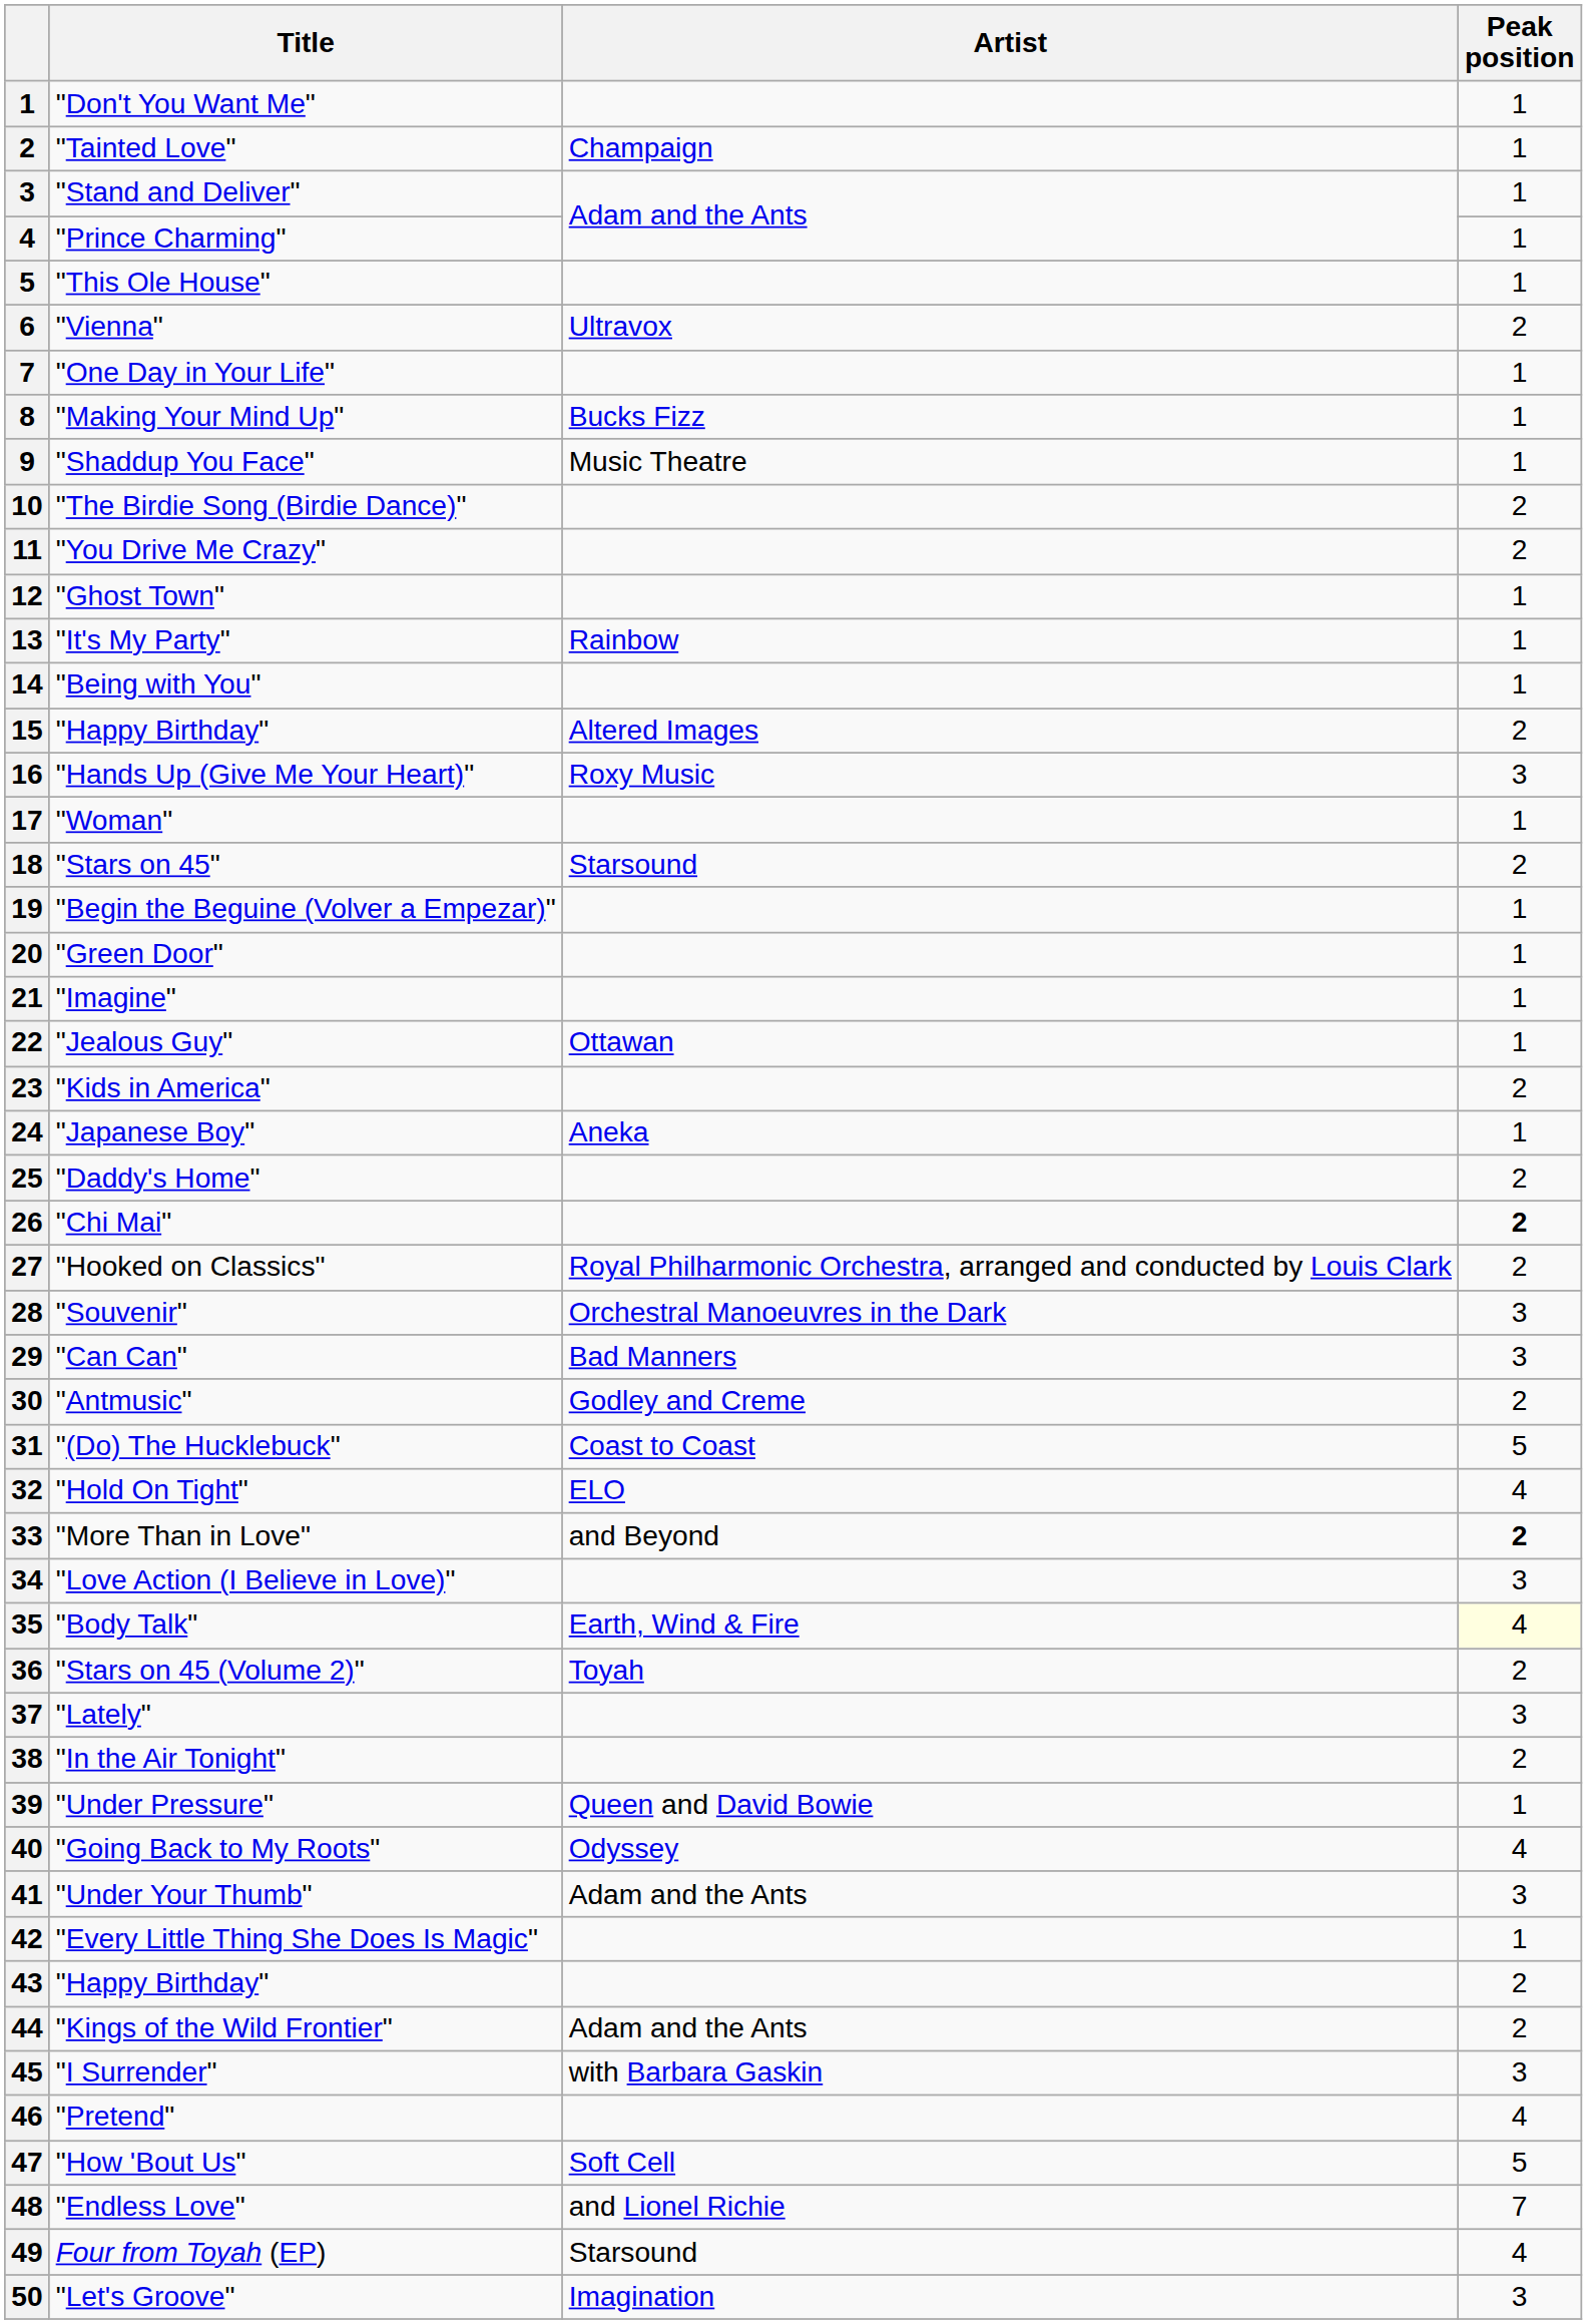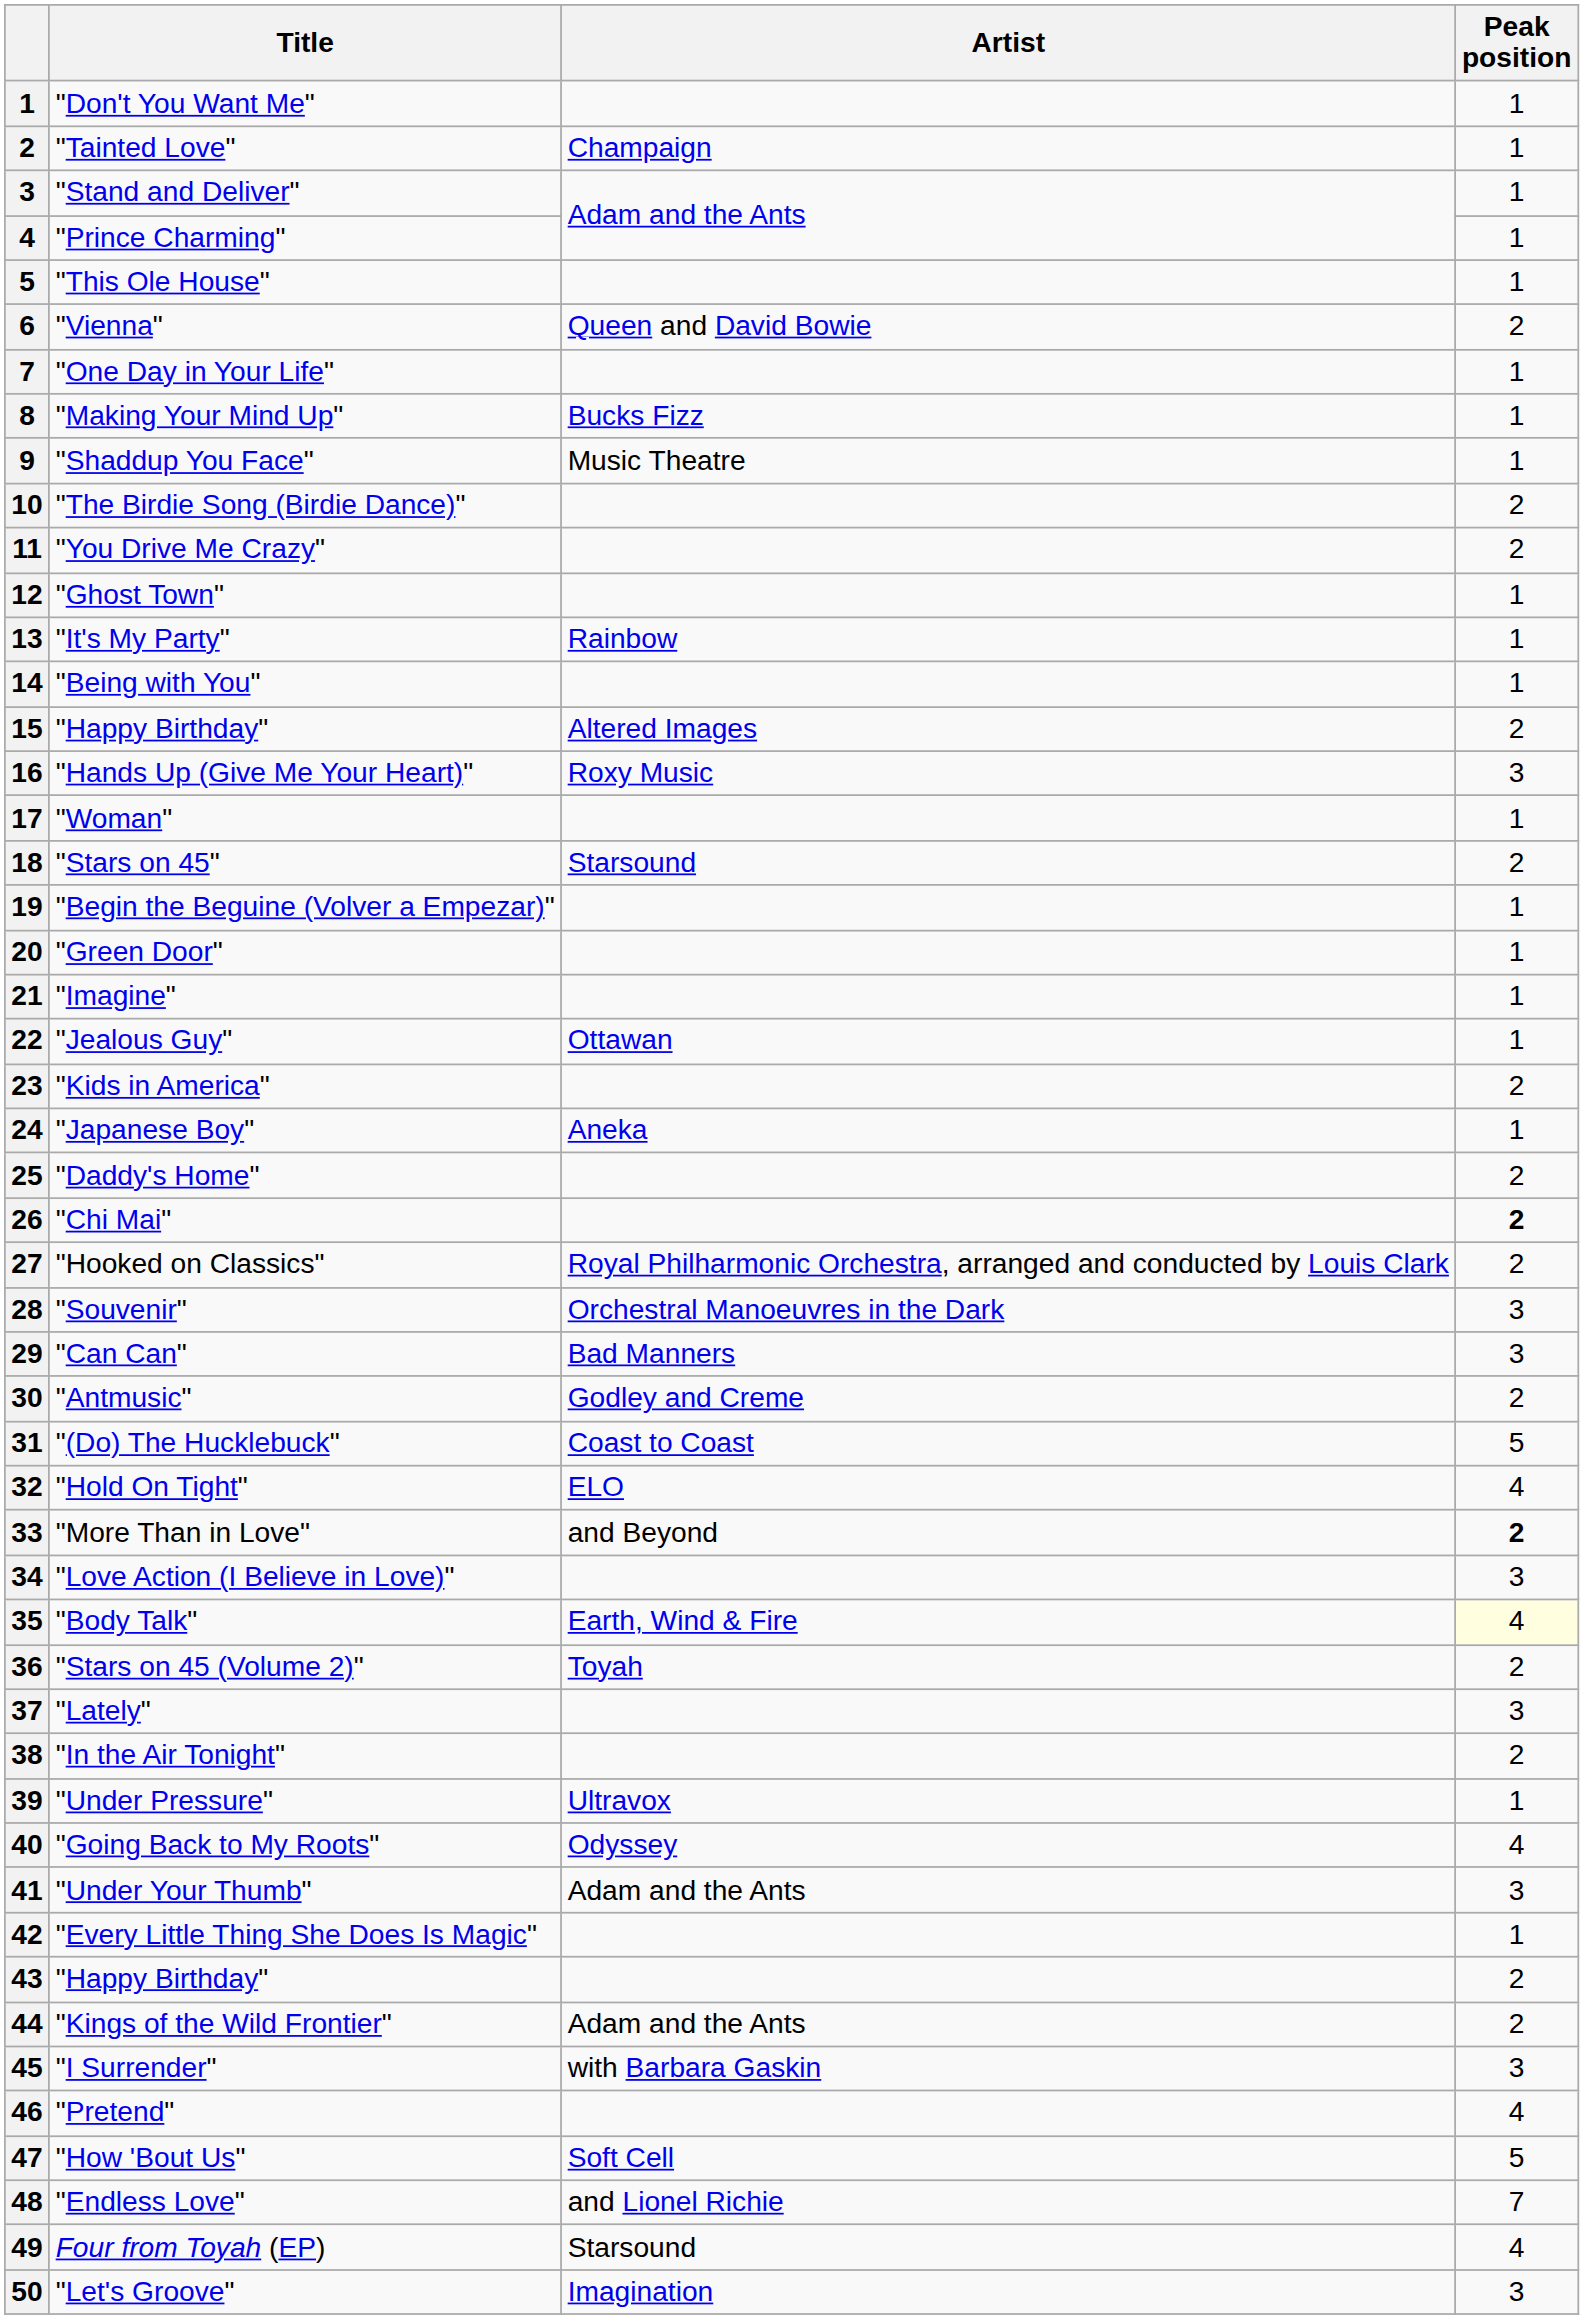 <table class="wikitable sortable plainrowheaders">
 <tr>
 <th scope=col></th>
 <th scope=col>Title</th>
 <th scope=col>Artist</th>
 <th scope=col>Peak<br>position</th>
 </tr>
 <tr>
 <th scope=row style="text-align:center;">1</th>
 <td>"<a href='#'>Don't You Want Me</a>"</td>
 <td></td>
 <td align="center">1</td>
 </tr>
 <tr>
 <th scope=row style="text-align:center;">2</th>
 <td>"<a href='#'>Tainted Love</a>"</td>
 <td><a href='#'>Champaign</a></td>
 <td align="center">1</td>
 </tr>
 <tr>
 <th scope=row style="text-align:center;">3</th>
 <td>"<a href='#'>Stand and Deliver</a>"</td>
 <td rowspan="2"><a href='#'>Adam and the Ants</a></td>
 <td align="center">1</td>
 </tr>
 <tr>
 <th scope=row style="text-align:center;">4</th>
 <td>"<a href='#'>Prince Charming</a>"</td>
 <td align="center">1</td>
 </tr>
 <tr>
 <th scope=row style="text-align:center;">5</th>
 <td>"<a href='#'>This Ole House</a>"</td>
 <td></td>
 <td align="center">1</td>
 </tr>
 <tr>
 <th scope=row style="text-align:center;">6</th>
 <td>"<a href='#'>Vienna</a>"</td>
-<td><a href='#'>Ultravox</a></td>
+<td><a href='#'>Queen</a> and <a href='#'>David Bowie</a></td>
 <td align="center">2</td>
 </tr>
 <tr>
 <th scope=row style="text-align:center;">7</th>
 <td>"<a href='#'>One Day in Your Life</a>"</td>
 <td></td>
 <td align="center">1</td>
 </tr>
 <tr>
 <th scope=row style="text-align:center;">8</th>
 <td>"<a href='#'>Making Your Mind Up</a>"</td>
 <td><a href='#'>Bucks Fizz</a></td>
 <td align="center">1</td>
 </tr>
 <tr>
 <th scope=row style="text-align:center;">9</th>
 <td>"<a href='#'>Shaddup You Face</a>"</td>
 <td> Music Theatre</td>
 <td align="center">1</td>
 </tr>
 <tr>
 <th scope=row style="text-align:center;">10</th>
 <td>"<a href='#'>The Birdie Song (Birdie Dance)</a>"</td>
 <td></td>
 <td align="center">2</td>
 </tr>
 <tr>
 <th scope=row style="text-align:center;">11</th>
 <td>"<a href='#'>You Drive Me Crazy</a>"</td>
 <td></td>
 <td align="center">2</td>
 </tr>
 <tr>
 <th scope=row style="text-align:center;">12</th>
 <td>"<a href='#'>Ghost Town</a>"</td>
 <td></td>
 <td align="center">1</td>
 </tr>
 <tr>
 <th scope=row style="text-align:center;">13</th>
 <td>"<a href='#'>It's My Party</a>"</td>
 <td><a href='#'>Rainbow</a></td>
 <td align="center">1</td>
 </tr>
 <tr>
 <th scope=row style="text-align:center;">14</th>
 <td>"<a href='#'>Being with You</a>"</td>
 <td></td>
 <td align="center">1</td>
 </tr>
 <tr>
 <th scope=row style="text-align:center;">15</th>
 <td>"<a href='#'>Happy Birthday</a>"</td>
 <td><a href='#'>Altered Images</a></td>
 <td align="center">2</td>
 </tr>
 <tr>
 <th scope=row style="text-align:center;">16</th>
 <td>"<a href='#'>Hands Up (Give Me Your Heart)</a>"</td>
 <td><a href='#'>Roxy Music</a></td>
 <td align="center">3</td>
 </tr>
 <tr>
 <th scope=row style="text-align:center;">17</th>
 <td>"<a href='#'>Woman</a>"</td>
 <td></td>
 <td align="center">1</td>
 </tr>
 <tr>
 <th scope=row style="text-align:center;">18</th>
 <td>"<a href='#'>Stars on 45</a>"</td>
 <td><a href='#'>Starsound</a></td>
 <td align="center">2</td>
 </tr>
 <tr>
 <th scope=row style="text-align:center;">19</th>
 <td>"<a href='#'>Begin the Beguine (Volver a Empezar)</a>"</td>
 <td></td>
 <td align="center">1</td>
 </tr>
 <tr>
 <th scope=row style="text-align:center;">20</th>
 <td>"<a href='#'>Green Door</a>"</td>
 <td></td>
 <td align="center">1</td>
 </tr>
 <tr>
 <th scope=row style="text-align:center;">21</th>
 <td>"<a href='#'>Imagine</a>"</td>
 <td></td>
 <td align="center">1</td>
 </tr>
 <tr>
 <th scope=row style="text-align:center;">22</th>
 <td>"<a href='#'>Jealous Guy</a>"</td>
 <td><a href='#'>Ottawan</a></td>
 <td align="center">1</td>
 </tr>
 <tr>
 <th scope=row style="text-align:center;">23</th>
 <td>"<a href='#'>Kids in America</a>"</td>
 <td></td>
 <td align="center">2</td>
 </tr>
 <tr>
 <th scope=row style="text-align:center;">24</th>
 <td>"<a href='#'>Japanese Boy</a>"</td>
 <td><a href='#'>Aneka</a></td>
 <td align="center">1</td>
 </tr>
 <tr>
 <th scope=row style="text-align:center;">25</th>
 <td>"<a href='#'>Daddy's Home</a>"</td>
 <td></td>
 <td align="center">2</td>
 </tr>
 <tr>
 <th scope=row style="text-align:center;">26</th>
 <td>"<a href='#'>Chi Mai</a>"</td>
 <td></td>
 <td align="center"><strong>2</strong></td>
 </tr>
 <tr>
 <th scope=row style="text-align:center;">27</th>
 <td>"Hooked on Classics"</td>
 <td><a href='#'>Royal Philharmonic Orchestra</a>, arranged and conducted by <a href='#'>Louis Clark</a></td>
 <td align="center">2</td>
 </tr>
 <tr>
 <th scope=row style="text-align:center;">28</th>
 <td>"<a href='#'>Souvenir</a>"</td>
 <td><a href='#'>Orchestral Manoeuvres in the Dark</a></td>
 <td align="center">3</td>
 </tr>
 <tr>
 <th scope=row style="text-align:center;">29</th>
 <td>"<a href='#'>Can Can</a>"</td>
 <td><a href='#'>Bad Manners</a></td>
 <td align="center">3</td>
 </tr>
 <tr>
 <th scope=row style="text-align:center;">30</th>
 <td>"<a href='#'>Antmusic</a>"</td>
 <td><a href='#'>Godley and Creme</a></td>
 <td align="center">2</td>
 </tr>
 <tr>
 <th scope=row style="text-align:center;">31</th>
 <td>"<a href='#'>(Do) The Hucklebuck</a>"</td>
 <td><a href='#'>Coast to Coast</a></td>
 <td align="center">5</td>
 </tr>
 <tr>
 <th scope=row style="text-align:center;">32</th>
 <td>"<a href='#'>Hold On Tight</a>"</td>
 <td><a href='#'>ELO</a></td>
 <td align="center">4</td>
 </tr>
 <tr>
 <th scope=row style="text-align:center;">33</th>
 <td>"More Than in Love"</td>
 <td> and Beyond</td>
 <td align="center"><strong>2</strong></td>
 </tr>
 <tr>
 <th scope=row style="text-align:center;">34</th>
 <td>"<a href='#'>Love Action (I Believe in Love)</a>"</td>
 <td></td>
 <td align="center">3</td>
 </tr>
 <tr>
 <th scope=row style="text-align:center;">35</th>
 <td>"<a href='#'>Body Talk</a>"</td>
 <td><a href='#'>Earth, Wind & Fire</a></td>
 <td align="center" style="background: lightyellow;">4</td>
 </tr>
 <tr>
 <th scope=row style="text-align:center;">36</th>
 <td>"<a href='#'>Stars on 45 (Volume 2)</a>"</td>
 <td><a href='#'>Toyah</a></td>
 <td align="center">2</td>
 </tr>
 <tr>
 <th scope=row style="text-align:center;">37</th>
 <td>"<a href='#'>Lately</a>"</td>
 <td></td>
 <td align="center">3</td>
 </tr>
 <tr>
 <th scope=row style="text-align:center;">38</th>
 <td>"<a href='#'>In the Air Tonight</a>"</td>
 <td></td>
 <td align="center">2</td>
 </tr>
 <tr>
 <th scope=row style="text-align:center;">39</th>
 <td>"<a href='#'>Under Pressure</a>"</td>
-<td><a href='#'>Queen</a> and <a href='#'>David Bowie</a></td>
+<td><a href='#'>Ultravox</a></td>
 <td align="center">1</td>
 </tr>
 <tr>
 <th scope=row style="text-align:center;">40</th>
 <td>"<a href='#'>Going Back to My Roots</a>"</td>
 <td><a href='#'>Odyssey</a></td>
 <td align="center">4</td>
 </tr>
 <tr>
 <th scope=row style="text-align:center;">41</th>
 <td>"<a href='#'>Under Your Thumb</a>"</td>
 <td>Adam and the Ants</td>
 <td align="center">3</td>
 </tr>
 <tr>
 <th scope=row style="text-align:center;">42</th>
 <td>"<a href='#'>Every Little Thing She Does Is Magic</a>"</td>
 <td></td>
 <td align="center">1</td>
 </tr>
 <tr>
 <th scope=row style="text-align:center;">43</th>
 <td>"<a href='#'>Happy Birthday</a>"</td>
 <td></td>
 <td align="center">2</td>
 </tr>
 <tr>
 <th scope=row style="text-align:center;">44</th>
 <td>"<a href='#'>Kings of the Wild Frontier</a>"</td>
 <td>Adam and the Ants</td>
 <td align="center">2</td>
 </tr>
 <tr>
 <th scope=row style="text-align:center;">45</th>
 <td>"<a href='#'>I Surrender</a>"</td>
 <td> with <a href='#'>Barbara Gaskin</a></td>
 <td align="center">3</td>
 </tr>
 <tr>
 <th scope=row style="text-align:center;">46</th>
 <td>"<a href='#'>Pretend</a>"</td>
 <td></td>
 <td align="center">4</td>
 </tr>
 <tr>
 <th scope=row style="text-align:center;">47</th>
 <td>"<a href='#'>How 'Bout Us</a>"</td>
 <td><a href='#'>Soft Cell</a></td>
 <td align="center">5</td>
 </tr>
 <tr>
 <th scope=row style="text-align:center;">48</th>
 <td>"<a href='#'>Endless Love</a>"</td>
 <td> and <a href='#'>Lionel Richie</a></td>
 <td align="center">7</td>
 </tr>
 <tr>
 <th scope=row style="text-align:center;">49</th>
 <td><em><a href='#'>Four from Toyah</a></em> (<a href='#'>EP</a>)</td>
 <td>Starsound</td>
 <td align="center">4</td>
 </tr>
 <tr>
 <th scope=row style="text-align:center;">50</th>
 <td>"<a href='#'>Let's Groove</a>"</td>
 <td><a href='#'>Imagination</a></td>
 <td align="center">3</td>
 </tr>
 </table>
